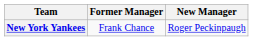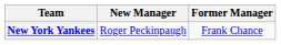 <table class="wikitable plainrowheaders" style="text-align:center;">
 <tr>
 <th>Team</th>
+<th>New Manager</th>
 <th>Former Manager</th>
-<th>New Manager</th>
 </tr>
 <tr>
 <th scope="row" style="text-align:center;"><a href='#'>New York Yankees</a></th>
+<td><a href='#'>Roger Peckinpaugh</a></td>
 <td><a href='#'>Frank Chance</a></td>
-<td><a href='#'>Roger Peckinpaugh</a></td>
 </tr>
 </table>
